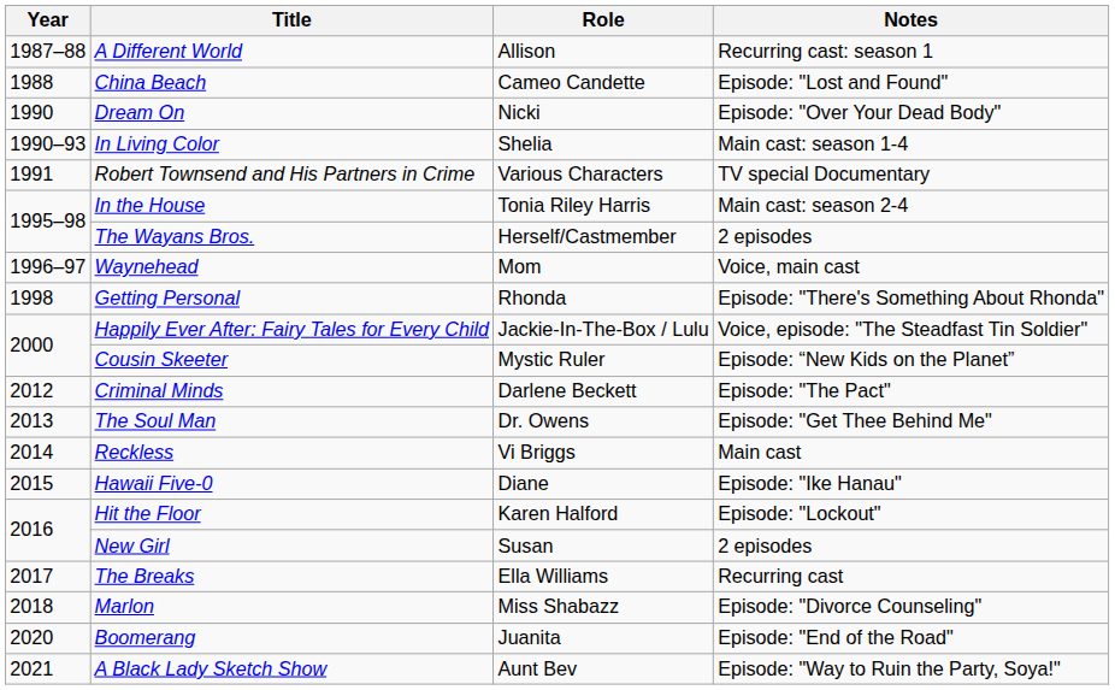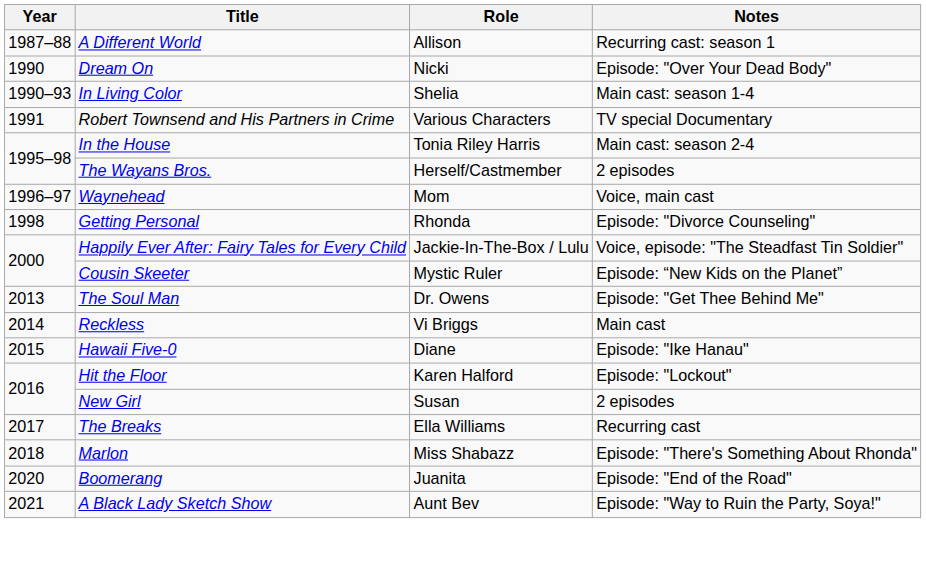 <table class="wikitable plainrowheaders sortable" style="margin-right: 0;">
 <tr>
 <th scope="col">Year</th>
 <th scope="col">Title</th>
 <th scope="col">Role</th>
 <th scope="col" class="unsortable">Notes</th>
 </tr>
 <tr>
 <td>1987–88</td>
 <td><em><a href='#'>A Different World</a></em></td>
 <td>Allison</td>
 <td>Recurring cast: season 1</td>
-</tr>
-<tr>
-<td>1988</td>
-<td><em><a href='#'>China Beach</a></em></td>
-<td>Cameo Candette</td>
-<td>Episode: "Lost and Found"</td>
 </tr>
 <tr>
 <td>1990</td>
 <td><em><a href='#'>Dream On</a></em></td>
 <td>Nicki</td>
 <td>Episode: "Over Your Dead Body"</td>
 </tr>
 <tr>
 <td>1990–93</td>
 <td><em><a href='#'>In Living Color</a></em></td>
 <td>Shelia</td>
 <td>Main cast: season 1-4</td>
 </tr>
 <tr>
 <td>1991</td>
 <td><em>Robert Townsend and His Partners in Crime</em></td>
 <td>Various Characters</td>
 <td>TV special Documentary</td>
 </tr>
 <tr>
 <td rowspan="2">1995–98</td>
 <td><em><a href='#'>In the House</a></em></td>
 <td>Tonia Riley Harris</td>
 <td>Main cast: season 2-4</td>
 </tr>
 <tr>
 <td><em><a href='#'>The Wayans Bros.</a></em></td>
 <td>Herself/Castmember</td>
 <td>2 episodes</td>
 </tr>
 <tr>
 <td>1996–97</td>
 <td><em><a href='#'>Waynehead</a></em></td>
 <td>Mom</td>
 <td>Voice, main cast</td>
 </tr>
 <tr>
 <td>1998</td>
 <td><em><a href='#'>Getting Personal</a></em></td>
 <td>Rhonda</td>
-<td>Episode: "There's Something About Rhonda"</td>
+<td>Episode: "Divorce Counseling"</td>
 </tr>
 <tr>
 <td rowspan="2">2000</td>
 <td><em><a href='#'>Happily Ever After: Fairy Tales for Every Child</a></em></td>
 <td>Jackie-In-The-Box / Lulu</td>
 <td>Voice, episode: "The Steadfast Tin Soldier"</td>
 </tr>
 <tr>
 <td><em><a href='#'>Cousin Skeeter</a></em></td>
 <td>Mystic Ruler</td>
 <td>Episode: “New Kids on the Planet”</td>
-</tr>
-<tr>
-<td>2012</td>
-<td><em><a href='#'>Criminal Minds</a></em></td>
-<td>Darlene Beckett</td>
-<td>Episode: "The Pact"</td>
 </tr>
 <tr>
 <td>2013</td>
 <td><em><a href='#'>The Soul Man</a></em></td>
 <td>Dr. Owens</td>
 <td>Episode: "Get Thee Behind Me"</td>
 </tr>
 <tr>
 <td>2014</td>
 <td><em><a href='#'>Reckless</a></em></td>
 <td>Vi Briggs</td>
 <td>Main cast</td>
 </tr>
 <tr>
 <td>2015</td>
 <td><em><a href='#'>Hawaii Five-0</a></em></td>
 <td>Diane</td>
 <td>Episode: "Ike Hanau"</td>
 </tr>
 <tr>
 <td rowspan="2">2016</td>
 <td><em><a href='#'>Hit the Floor</a></em></td>
 <td>Karen Halford</td>
 <td>Episode: "Lockout"</td>
 </tr>
 <tr>
 <td><em><a href='#'>New Girl</a></em></td>
 <td>Susan</td>
 <td>2 episodes</td>
 </tr>
 <tr>
 <td>2017</td>
 <td><em><a href='#'>The Breaks</a></em></td>
 <td>Ella Williams</td>
 <td>Recurring cast</td>
 </tr>
 <tr>
 <td>2018</td>
 <td><em><a href='#'>Marlon</a></em></td>
 <td>Miss Shabazz</td>
-<td>Episode: "Divorce Counseling"</td>
+<td>Episode: "There's Something About Rhonda"</td>
 </tr>
 <tr>
 <td>2020</td>
 <td><em><a href='#'>Boomerang</a></em></td>
 <td>Juanita</td>
 <td>Episode: "End of the Road"</td>
 </tr>
 <tr>
 <td>2021</td>
 <td><em><a href='#'>A Black Lady Sketch Show</a></em></td>
 <td>Aunt Bev</td>
 <td>Episode: "Way to Ruin the Party, Soya!"</td>
 </tr>
 </table>
